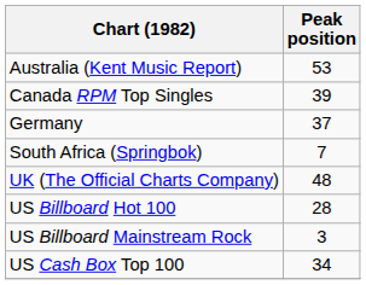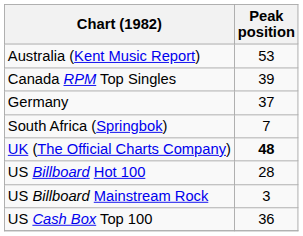 <table class="wikitable sortable">
 <tr>
 <th align="left">Chart (1982)</th>
 <th align="left">Peak<br>position</th>
 </tr>
 <tr>
 <td>Australia (<a href='#'>Kent Music Report</a>)</td>
 <td style="text-align:center;">53</td>
 </tr>
 <tr>
 <td>Canada <em><a href='#'>RPM</a></em> Top Singles</td>
 <td style="text-align:center;">39</td>
 </tr>
 <tr>
 <td>Germany</td>
 <td style="text-align:center;">37</td>
 </tr>
 <tr>
 <td>South Africa (<a href='#'>Springbok</a>)</td>
 <td align="center">7</td>
 </tr>
 <tr>
 <td><a href='#'>UK</a> (<a href='#'>The Official Charts Company</a>)</td>
-<td style="text-align:center;">48</td>
+<td style="text-align:center;"><strong>48</strong></td>
 </tr>
 <tr>
 <td>US <em><a href='#'>Billboard</a></em> <a href='#'>Hot 100</a></td>
 <td style="text-align:center;">28</td>
 </tr>
 <tr>
 <td>US <em>Billboard</em> <a href='#'>Mainstream Rock</a></td>
 <td style="text-align:center;">3</td>
 </tr>
 <tr>
 <td>US <em><a href='#'>Cash Box</a></em> Top 100</td>
-<td style="text-align:center;">34</td>
+<td style="text-align:center;">36</td>
 </tr>
 <tr>
 </tr>
 </table>
